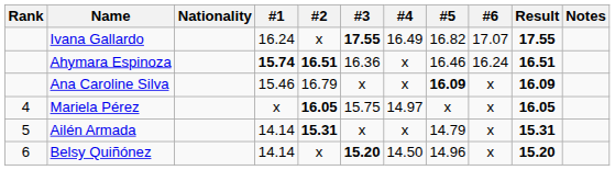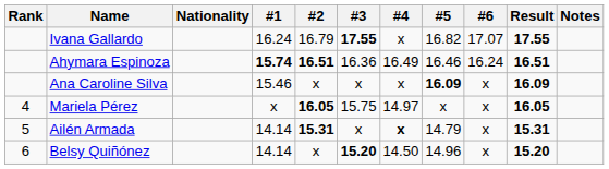 <table class="wikitable sortable" style="text-align:center">
 <tr>
 <th>Rank</th>
 <th>Name</th>
 <th>Nationality</th>
 <th>#1</th>
 <th>#2</th>
 <th>#3</th>
 <th>#4</th>
 <th>#5</th>
 <th>#6</th>
 <th>Result</th>
 <th>Notes</th>
 </tr>
 <tr>
 <td></td>
 <td align=left><a href='#'>Ivana Gallardo</a></td>
 <td align=left></td>
 <td>16.24</td>
+<td>16.79</td>
+<td><strong>17.55</strong></td>
 <td>x</td>
-<td><strong>17.55</strong></td>
-<td>16.49</td>
 <td>16.82</td>
 <td>17.07</td>
 <td><strong>17.55</strong></td>
 <td></td>
 </tr>
 <tr>
 <td></td>
 <td align=left><a href='#'>Ahymara Espinoza</a></td>
 <td align=left></td>
 <td><strong>15.74</strong></td>
 <td><strong>16.51</strong></td>
 <td>16.36</td>
-<td>x</td>
+<td>16.49</td>
 <td>16.46</td>
 <td>16.24</td>
 <td><strong>16.51</strong></td>
 <td></td>
 </tr>
 <tr>
 <td></td>
 <td align=left><a href='#'>Ana Caroline Silva</a></td>
 <td align=left></td>
 <td>15.46</td>
-<td>16.79</td>
+<td>x</td>
 <td>x</td>
 <td>x</td>
 <td><strong>16.09</strong></td>
 <td>x</td>
 <td><strong>16.09</strong></td>
 <td></td>
 </tr>
 <tr>
 <td>4</td>
 <td align=left><a href='#'>Mariela Pérez</a></td>
 <td align=left></td>
 <td>x</td>
 <td><strong>16.05</strong></td>
 <td>15.75</td>
 <td>14.97</td>
 <td>x</td>
 <td>x</td>
 <td><strong>16.05</strong></td>
 <td></td>
 </tr>
 <tr>
 <td>5</td>
 <td align=left><a href='#'>Ailén Armada</a></td>
 <td align=left></td>
 <td>14.14</td>
 <td><strong>15.31</strong></td>
 <td>x</td>
-<td>x</td>
+<td><strong>x</strong></td>
 <td>14.79</td>
 <td>x</td>
 <td><strong>15.31</strong></td>
 <td></td>
 </tr>
 <tr>
 <td>6</td>
 <td align=left><a href='#'>Belsy Quiñónez</a></td>
 <td align=left></td>
 <td>14.14</td>
 <td>x</td>
 <td><strong>15.20</strong></td>
 <td>14.50</td>
 <td>14.96</td>
 <td>x</td>
 <td><strong>15.20</strong></td>
 <td></td>
 </tr>
 </table>
